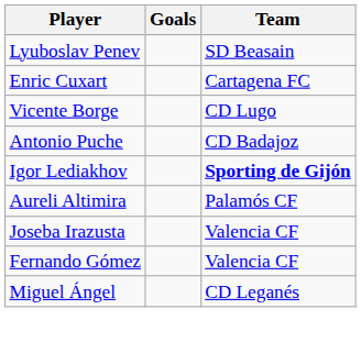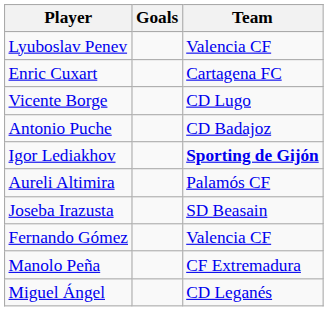 <table class="wikitable sortable" style="margin: 1em 1em 1em 0; background: #f9f9f9; border: 1px #aaa solid">
 <tr>
 <th>Player</th>
 <th>Goals</th>
 <th>Team</th>
 </tr>
 <tr>
 <td> <a href='#'>Lyuboslav Penev</a></td>
 <td></td>
-<td><a href='#'>SD Beasain</a></td>
+<td><a href='#'>Valencia CF</a></td>
 </tr>
 <tr>
 <td> <a href='#'>Enric Cuxart</a></td>
 <td></td>
 <td><a href='#'>Cartagena FC</a></td>
 </tr>
 <tr>
 <td> <a href='#'>Vicente Borge</a></td>
 <td></td>
 <td><a href='#'>CD Lugo</a></td>
 </tr>
 <tr>
 <td> <a href='#'>Antonio Puche</a></td>
 <td></td>
 <td><a href='#'>CD Badajoz</a></td>
 </tr>
 <tr>
 <td> <a href='#'>Igor Lediakhov</a></td>
 <td></td>
 <td><strong><a href='#'>Sporting de Gijón</a></strong></td>
 </tr>
 <tr>
 <td> <a href='#'>Aureli Altimira</a></td>
 <td></td>
 <td><a href='#'>Palamós CF</a></td>
 </tr>
 <tr>
 <td> <a href='#'>Joseba Irazusta</a></td>
 <td></td>
-<td><a href='#'>Valencia CF</a></td>
+<td><a href='#'>SD Beasain</a></td>
 </tr>
 <tr>
 <td> <a href='#'>Fernando Gómez</a></td>
 <td></td>
 <td><a href='#'>Valencia CF</a></td>
 </tr>
 <tr>
+<td> <a href='#'>Manolo Peña</a></td>
+<td></td>
+<td><a href='#'>CF Extremadura</a></td>
+</tr>
+<tr>
 <td> <a href='#'>Miguel Ángel</a></td>
 <td></td>
 <td><a href='#'>CD Leganés</a></td>
 </tr>
 </table>
